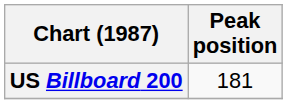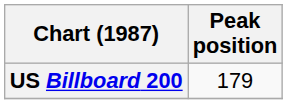 <table class="wikitable">
 <tr>
 <th scope="col">Chart (1987)</th>
 <th scope="col">Peak<br>position</th>
 </tr>
 <tr>
 <th scope="row">US <a href='#'><em>Billboard</em> 200</a></th>
-<td style="text-align:center;">181</td>
+<td style="text-align:center;">179</td>
 </tr>
 <tr>
 </tr>
 </table>
